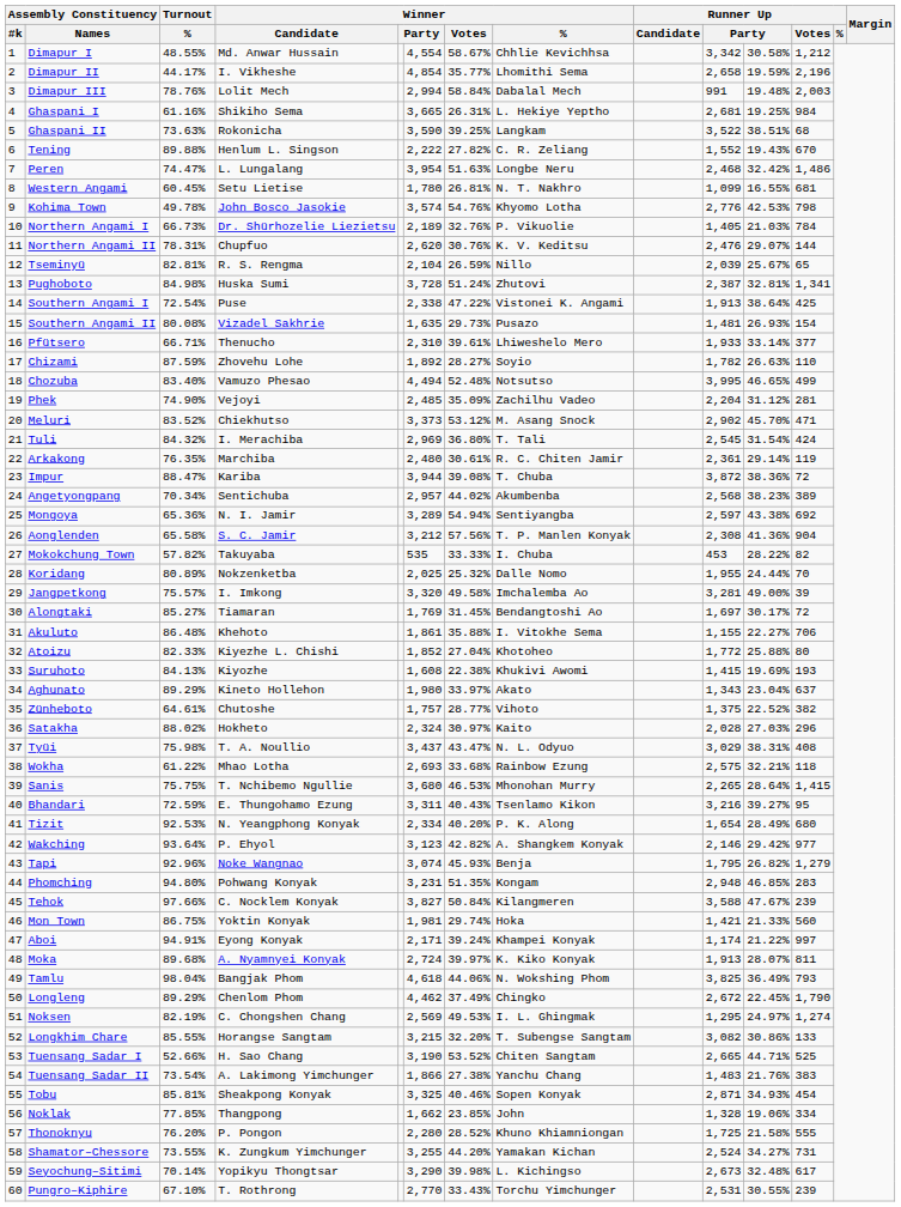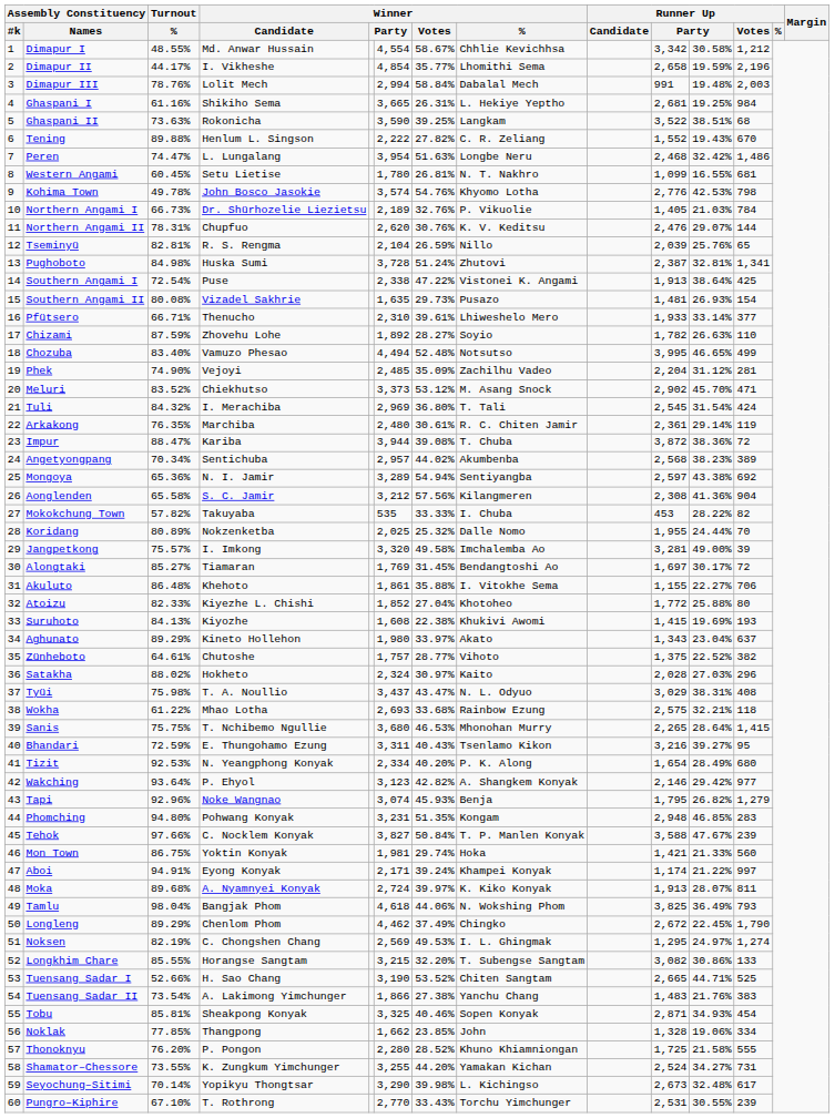 <table class="wikitable sortable">
 <tr>
 <th colspan="2">Assembly Constituency</th>
 <th>Turnout</th>
 <th colspan="5">Winner</th>
 <th colspan="5">Runner Up</th>
 <th rowspan="2" data-sort-type=number>Margin</th>
 </tr>
 <tr>
 <th>#k</th>
 <th>Names</th>
 <th>%</th>
 <th>Candidate</th>
 <th colspan="2">Party</th>
 <th data-sort-type=number>Votes</th>
 <th>%</th>
 <th>Candidate</th>
 <th colspan="2">Party</th>
 <th data-sort-type=number>Votes</th>
 <th>%</th>
 </tr>
 <tr>
 <td>1</td>
 <td><a href='#'>Dimapur I</a></td>
 <td>48.55%</td>
 <td>Md. Anwar Hussain</td>
 <td></td>
 <td>4,554</td>
 <td>58.67%</td>
 <td>Chhlie Kevichhsa</td>
 <td></td>
 <td>3,342</td>
 <td>30.58%</td>
 <td>1,212</td>
 </tr>
 <tr>
 <td>2</td>
 <td><a href='#'>Dimapur II</a></td>
 <td>44.17%</td>
 <td>I. Vikheshe</td>
 <td></td>
 <td>4,854</td>
 <td>35.77%</td>
 <td>Lhomithi Sema</td>
 <td></td>
 <td>2,658</td>
 <td>19.59%</td>
 <td>2,196</td>
 </tr>
 <tr>
 <td>3</td>
 <td><a href='#'>Dimapur III</a></td>
 <td>78.76%</td>
 <td>Lolit Mech</td>
 <td></td>
 <td>2,994</td>
 <td>58.84%</td>
 <td>Dabalal Mech</td>
 <td></td>
 <td>991</td>
 <td>19.48%</td>
 <td>2,003</td>
 </tr>
 <tr>
 <td>4</td>
 <td><a href='#'>Ghaspani I</a></td>
 <td>61.16%</td>
 <td>Shikiho Sema</td>
 <td></td>
 <td>3,665</td>
 <td>26.31%</td>
 <td>L. Hekiye Yeptho</td>
 <td></td>
 <td>2,681</td>
 <td>19.25%</td>
 <td>984</td>
 </tr>
 <tr>
 <td>5</td>
 <td><a href='#'>Ghaspani II</a></td>
 <td>73.63%</td>
 <td>Rokonicha</td>
 <td></td>
 <td>3,590</td>
 <td>39.25%</td>
 <td>Langkam</td>
 <td></td>
 <td>3,522</td>
 <td>38.51%</td>
 <td>68</td>
 </tr>
 <tr>
 <td>6</td>
 <td><a href='#'>Tening</a></td>
 <td>89.88%</td>
 <td>Henlum L. Singson</td>
 <td></td>
 <td>2,222</td>
 <td>27.82%</td>
 <td>C. R. Zeliang</td>
 <td></td>
 <td>1,552</td>
 <td>19.43%</td>
 <td>670</td>
 </tr>
 <tr>
 <td>7</td>
 <td><a href='#'>Peren</a></td>
 <td>74.47%</td>
 <td>L. Lungalang</td>
 <td></td>
 <td>3,954</td>
 <td>51.63%</td>
 <td>Longbe Neru</td>
 <td></td>
 <td>2,468</td>
 <td>32.42%</td>
 <td>1,486</td>
 </tr>
 <tr>
 <td>8</td>
 <td><a href='#'>Western Angami</a></td>
 <td>60.45%</td>
 <td>Setu Lietise</td>
 <td></td>
 <td>1,780</td>
 <td>26.81%</td>
 <td>N. T. Nakhro</td>
 <td></td>
 <td>1,099</td>
 <td>16.55%</td>
 <td>681</td>
 </tr>
 <tr>
 <td>9</td>
 <td><a href='#'>Kohima Town</a></td>
 <td>49.78%</td>
 <td><a href='#'>John Bosco Jasokie</a></td>
 <td></td>
 <td>3,574</td>
 <td>54.76%</td>
 <td>Khyomo Lotha</td>
 <td></td>
 <td>2,776</td>
 <td>42.53%</td>
 <td>798</td>
 </tr>
 <tr>
 <td>10</td>
 <td><a href='#'>Northern Angami I</a></td>
 <td>66.73%</td>
 <td><a href='#'>Dr. Shürhozelie Liezietsu</a></td>
 <td></td>
 <td>2,189</td>
 <td>32.76%</td>
 <td>P. Vikuolie</td>
 <td></td>
 <td>1,405</td>
 <td>21.03%</td>
 <td>784</td>
 </tr>
 <tr>
 <td>11</td>
 <td><a href='#'>Northern Angami II</a></td>
 <td>78.31%</td>
 <td>Chupfuo</td>
 <td></td>
 <td>2,620</td>
 <td>30.76%</td>
 <td>K. V. Keditsu</td>
 <td></td>
 <td>2,476</td>
 <td>29.07%</td>
 <td>144</td>
 </tr>
 <tr>
 <td>12</td>
 <td><a href='#'>Tseminyü</a></td>
 <td>82.81%</td>
 <td>R. S. Rengma</td>
 <td></td>
 <td>2,104</td>
 <td>26.59%</td>
 <td>Nillo</td>
 <td></td>
 <td>2,039</td>
-<td>25.67%</td>
+<td>25.76%</td>
 <td>65</td>
 </tr>
 <tr>
 <td>13</td>
 <td><a href='#'>Pughoboto</a></td>
 <td>84.98%</td>
 <td>Huska Sumi</td>
 <td></td>
 <td>3,728</td>
 <td>51.24%</td>
 <td>Zhutovi</td>
 <td></td>
 <td>2,387</td>
 <td>32.81%</td>
 <td>1,341</td>
 </tr>
 <tr>
 <td>14</td>
 <td><a href='#'>Southern Angami I</a></td>
 <td>72.54%</td>
 <td>Puse</td>
 <td></td>
 <td>2,338</td>
 <td>47.22%</td>
 <td>Vistonei K. Angami</td>
 <td></td>
 <td>1,913</td>
 <td>38.64%</td>
 <td>425</td>
 </tr>
 <tr>
 <td>15</td>
 <td><a href='#'>Southern Angami II</a></td>
 <td>80.08%</td>
 <td><a href='#'>Vizadel Sakhrie</a></td>
 <td></td>
 <td>1,635</td>
 <td>29.73%</td>
 <td>Pusazo</td>
 <td></td>
 <td>1,481</td>
 <td>26.93%</td>
 <td>154</td>
 </tr>
 <tr>
 <td>16</td>
 <td><a href='#'>Pfütsero</a></td>
 <td>66.71%</td>
 <td>Thenucho</td>
 <td></td>
 <td>2,310</td>
 <td>39.61%</td>
 <td>Lhiweshelo Mero</td>
 <td></td>
 <td>1,933</td>
 <td>33.14%</td>
 <td>377</td>
 </tr>
 <tr>
 <td>17</td>
 <td><a href='#'>Chizami</a></td>
 <td>87.59%</td>
 <td>Zhovehu Lohe</td>
 <td></td>
 <td>1,892</td>
 <td>28.27%</td>
 <td>Soyio</td>
 <td></td>
 <td>1,782</td>
 <td>26.63%</td>
 <td>110</td>
 </tr>
 <tr>
 <td>18</td>
 <td><a href='#'>Chozuba</a></td>
 <td>83.40%</td>
 <td>Vamuzo Phesao</td>
 <td></td>
 <td>4,494</td>
 <td>52.48%</td>
 <td>Notsutso</td>
 <td></td>
 <td>3,995</td>
 <td>46.65%</td>
 <td>499</td>
 </tr>
 <tr>
 <td>19</td>
 <td><a href='#'>Phek</a></td>
 <td>74.90%</td>
 <td>Vejoyi</td>
 <td></td>
 <td>2,485</td>
 <td>35.09%</td>
 <td>Zachilhu Vadeo</td>
 <td></td>
 <td>2,204</td>
 <td>31.12%</td>
 <td>281</td>
 </tr>
 <tr>
 <td>20</td>
 <td><a href='#'>Meluri</a></td>
 <td>83.52%</td>
 <td>Chiekhutso</td>
 <td></td>
 <td>3,373</td>
 <td>53.12%</td>
 <td>M. Asang Snock</td>
 <td></td>
 <td>2,902</td>
 <td>45.70%</td>
 <td>471</td>
 </tr>
 <tr>
 <td>21</td>
 <td><a href='#'>Tuli</a></td>
 <td>84.32%</td>
 <td>I. Merachiba</td>
 <td></td>
 <td>2,969</td>
 <td>36.80%</td>
 <td>T. Tali</td>
 <td></td>
 <td>2,545</td>
 <td>31.54%</td>
 <td>424</td>
 </tr>
 <tr>
 <td>22</td>
 <td><a href='#'>Arkakong</a></td>
 <td>76.35%</td>
 <td>Marchiba</td>
 <td></td>
 <td>2,480</td>
 <td>30.61%</td>
 <td>R. C. Chiten Jamir</td>
 <td></td>
 <td>2,361</td>
 <td>29.14%</td>
 <td>119</td>
 </tr>
 <tr>
 <td>23</td>
 <td><a href='#'>Impur</a></td>
 <td>88.47%</td>
 <td>Kariba</td>
 <td></td>
 <td>3,944</td>
 <td>39.08%</td>
 <td>T. Chuba</td>
 <td></td>
 <td>3,872</td>
 <td>38.36%</td>
 <td>72</td>
 </tr>
 <tr>
 <td>24</td>
 <td><a href='#'>Angetyongpang</a></td>
 <td>70.34%</td>
 <td>Sentichuba</td>
 <td></td>
 <td>2,957</td>
 <td>44.02%</td>
 <td>Akumbenba</td>
 <td></td>
 <td>2,568</td>
 <td>38.23%</td>
 <td>389</td>
 </tr>
 <tr>
 <td>25</td>
 <td><a href='#'>Mongoya</a></td>
 <td>65.36%</td>
 <td>N. I. Jamir</td>
 <td></td>
 <td>3,289</td>
 <td>54.94%</td>
 <td>Sentiyangba</td>
 <td></td>
 <td>2,597</td>
 <td>43.38%</td>
 <td>692</td>
 </tr>
 <tr>
 <td>26</td>
 <td><a href='#'>Aonglenden</a></td>
 <td>65.58%</td>
 <td><a href='#'>S. C. Jamir</a></td>
 <td></td>
 <td>3,212</td>
 <td>57.56%</td>
-<td>T. P. Manlen Konyak</td>
+<td>Kilangmeren</td>
 <td></td>
 <td>2,308</td>
 <td>41.36%</td>
 <td>904</td>
 </tr>
 <tr>
 <td>27</td>
 <td><a href='#'>Mokokchung Town</a></td>
 <td>57.82%</td>
 <td>Takuyaba</td>
 <td></td>
 <td>535</td>
 <td>33.33%</td>
 <td>I. Chuba</td>
 <td></td>
 <td>453</td>
 <td>28.22%</td>
 <td>82</td>
 </tr>
 <tr>
 <td>28</td>
 <td><a href='#'>Koridang</a></td>
 <td>80.89%</td>
 <td>Nokzenketba</td>
 <td></td>
 <td>2,025</td>
 <td>25.32%</td>
 <td>Dalle Nomo</td>
 <td></td>
 <td>1,955</td>
 <td>24.44%</td>
 <td>70</td>
 </tr>
 <tr>
 <td>29</td>
 <td><a href='#'>Jangpetkong</a></td>
 <td>75.57%</td>
 <td>I. Imkong</td>
 <td></td>
 <td>3,320</td>
 <td>49.58%</td>
 <td>Imchalemba Ao</td>
 <td></td>
 <td>3,281</td>
 <td>49.00%</td>
 <td>39</td>
 </tr>
 <tr>
 <td>30</td>
 <td><a href='#'>Alongtaki</a></td>
 <td>85.27%</td>
 <td>Tiamaran</td>
 <td></td>
 <td>1,769</td>
 <td>31.45%</td>
 <td>Bendangtoshi Ao</td>
 <td></td>
 <td>1,697</td>
 <td>30.17%</td>
 <td>72</td>
 </tr>
 <tr>
 <td>31</td>
 <td><a href='#'>Akuluto</a></td>
 <td>86.48%</td>
 <td>Khehoto</td>
 <td></td>
 <td>1,861</td>
 <td>35.88%</td>
 <td>I. Vitokhe Sema</td>
 <td></td>
 <td>1,155</td>
 <td>22.27%</td>
 <td>706</td>
 </tr>
 <tr>
 <td>32</td>
 <td><a href='#'>Atoizu</a></td>
 <td>82.33%</td>
 <td>Kiyezhe L. Chishi</td>
 <td></td>
 <td>1,852</td>
 <td>27.04%</td>
 <td>Khotoheo</td>
 <td></td>
 <td>1,772</td>
 <td>25.88%</td>
 <td>80</td>
 </tr>
 <tr>
 <td>33</td>
 <td><a href='#'>Suruhoto</a></td>
 <td>84.13%</td>
 <td>Kiyozhe</td>
 <td></td>
 <td>1,608</td>
 <td>22.38%</td>
 <td>Khukivi Awomi</td>
 <td></td>
 <td>1,415</td>
 <td>19.69%</td>
 <td>193</td>
 </tr>
 <tr>
 <td>34</td>
 <td><a href='#'>Aghunato</a></td>
 <td>89.29%</td>
 <td>Kineto Hollehon</td>
 <td></td>
 <td>1,980</td>
 <td>33.97%</td>
 <td>Akato</td>
 <td></td>
 <td>1,343</td>
 <td>23.04%</td>
 <td>637</td>
 </tr>
 <tr>
 <td>35</td>
 <td><a href='#'>Zünheboto</a></td>
 <td>64.61%</td>
 <td>Chutoshe</td>
 <td></td>
 <td>1,757</td>
 <td>28.77%</td>
 <td>Vihoto</td>
 <td></td>
 <td>1,375</td>
 <td>22.52%</td>
 <td>382</td>
 </tr>
 <tr>
 <td>36</td>
 <td><a href='#'>Satakha</a></td>
 <td>88.02%</td>
 <td>Hokheto</td>
 <td></td>
 <td>2,324</td>
 <td>30.97%</td>
 <td>Kaito</td>
 <td></td>
 <td>2,028</td>
 <td>27.03%</td>
 <td>296</td>
 </tr>
 <tr>
 <td>37</td>
 <td><a href='#'>Tyüi</a></td>
 <td>75.98%</td>
 <td>T. A. Noullio</td>
 <td></td>
 <td>3,437</td>
 <td>43.47%</td>
 <td>N. L. Odyuo</td>
 <td></td>
 <td>3,029</td>
 <td>38.31%</td>
 <td>408</td>
 </tr>
 <tr>
 <td>38</td>
 <td><a href='#'>Wokha</a></td>
 <td>61.22%</td>
 <td>Mhao Lotha</td>
 <td></td>
 <td>2,693</td>
 <td>33.68%</td>
 <td>Rainbow Ezung</td>
 <td></td>
 <td>2,575</td>
 <td>32.21%</td>
 <td>118</td>
 </tr>
 <tr>
 <td>39</td>
 <td><a href='#'>Sanis</a></td>
 <td>75.75%</td>
 <td>T. Nchibemo Ngullie</td>
 <td></td>
 <td>3,680</td>
 <td>46.53%</td>
 <td>Mhonohan Murry</td>
 <td></td>
 <td>2,265</td>
 <td>28.64%</td>
 <td>1,415</td>
 </tr>
 <tr>
 <td>40</td>
 <td><a href='#'>Bhandari</a></td>
 <td>72.59%</td>
 <td>E. Thungohamo Ezung</td>
 <td></td>
 <td>3,311</td>
 <td>40.43%</td>
 <td>Tsenlamo Kikon</td>
 <td></td>
 <td>3,216</td>
 <td>39.27%</td>
 <td>95</td>
 </tr>
 <tr>
 <td>41</td>
 <td><a href='#'>Tizit</a></td>
 <td>92.53%</td>
 <td>N. Yeangphong Konyak</td>
 <td></td>
 <td>2,334</td>
 <td>40.20%</td>
 <td>P. K. Along</td>
 <td></td>
 <td>1,654</td>
 <td>28.49%</td>
 <td>680</td>
 </tr>
 <tr>
 <td>42</td>
 <td><a href='#'>Wakching</a></td>
 <td>93.64%</td>
 <td>P. Ehyol</td>
 <td></td>
 <td>3,123</td>
 <td>42.82%</td>
 <td>A. Shangkem Konyak</td>
 <td></td>
 <td>2,146</td>
 <td>29.42%</td>
 <td>977</td>
 </tr>
 <tr>
 <td>43</td>
 <td><a href='#'>Tapi</a></td>
 <td>92.96%</td>
 <td><a href='#'>Noke Wangnao</a></td>
 <td></td>
 <td>3,074</td>
 <td>45.93%</td>
 <td>Benja</td>
 <td></td>
 <td>1,795</td>
 <td>26.82%</td>
 <td>1,279</td>
 </tr>
 <tr>
 <td>44</td>
 <td><a href='#'>Phomching</a></td>
 <td>94.80%</td>
 <td>Pohwang Konyak</td>
 <td></td>
 <td>3,231</td>
 <td>51.35%</td>
 <td>Kongam</td>
 <td></td>
 <td>2,948</td>
 <td>46.85%</td>
 <td>283</td>
 </tr>
 <tr>
 <td>45</td>
 <td><a href='#'>Tehok</a></td>
 <td>97.66%</td>
 <td>C. Nocklem Konyak</td>
 <td></td>
 <td>3,827</td>
 <td>50.84%</td>
-<td>Kilangmeren</td>
+<td>T. P. Manlen Konyak</td>
 <td></td>
 <td>3,588</td>
 <td>47.67%</td>
 <td>239</td>
 </tr>
 <tr>
 <td>46</td>
 <td><a href='#'>Mon Town</a></td>
 <td>86.75%</td>
 <td>Yoktin Konyak</td>
 <td></td>
 <td>1,981</td>
 <td>29.74%</td>
 <td>Hoka</td>
 <td></td>
 <td>1,421</td>
 <td>21.33%</td>
 <td>560</td>
 </tr>
 <tr>
 <td>47</td>
 <td><a href='#'>Aboi</a></td>
 <td>94.91%</td>
 <td>Eyong Konyak</td>
 <td></td>
 <td>2,171</td>
 <td>39.24%</td>
 <td>Khampei Konyak</td>
 <td></td>
 <td>1,174</td>
 <td>21.22%</td>
 <td>997</td>
 </tr>
 <tr>
 <td>48</td>
 <td><a href='#'>Moka</a></td>
 <td>89.68%</td>
 <td><a href='#'>A. Nyamnyei Konyak</a></td>
 <td></td>
 <td>2,724</td>
 <td>39.97%</td>
 <td>K. Kiko Konyak</td>
 <td></td>
 <td>1,913</td>
 <td>28.07%</td>
 <td>811</td>
 </tr>
 <tr>
 <td>49</td>
 <td><a href='#'>Tamlu</a></td>
 <td>98.04%</td>
 <td>Bangjak Phom</td>
 <td></td>
 <td>4,618</td>
 <td>44.06%</td>
 <td>N. Wokshing Phom</td>
 <td></td>
 <td>3,825</td>
 <td>36.49%</td>
 <td>793</td>
 </tr>
 <tr>
 <td>50</td>
 <td><a href='#'>Longleng</a></td>
 <td>89.29%</td>
 <td>Chenlom Phom</td>
 <td></td>
 <td>4,462</td>
 <td>37.49%</td>
 <td>Chingko</td>
 <td></td>
 <td>2,672</td>
 <td>22.45%</td>
 <td>1,790</td>
 </tr>
 <tr>
 <td>51</td>
 <td><a href='#'>Noksen</a></td>
 <td>82.19%</td>
 <td>C. Chongshen Chang</td>
 <td></td>
 <td>2,569</td>
 <td>49.53%</td>
 <td>I. L. Ghingmak</td>
 <td></td>
 <td>1,295</td>
 <td>24.97%</td>
 <td>1,274</td>
 </tr>
 <tr>
 <td>52</td>
 <td><a href='#'>Longkhim Chare</a></td>
 <td>85.55%</td>
 <td>Horangse Sangtam</td>
 <td></td>
 <td>3,215</td>
 <td>32.20%</td>
 <td>T. Subengse Sangtam</td>
 <td></td>
 <td>3,082</td>
 <td>30.86%</td>
 <td>133</td>
 </tr>
 <tr>
 <td>53</td>
 <td><a href='#'>Tuensang Sadar I</a></td>
 <td>52.66%</td>
 <td>H. Sao Chang</td>
 <td></td>
 <td>3,190</td>
 <td>53.52%</td>
 <td>Chiten Sangtam</td>
 <td></td>
 <td>2,665</td>
 <td>44.71%</td>
 <td>525</td>
 </tr>
 <tr>
 <td>54</td>
 <td><a href='#'>Tuensang Sadar II</a></td>
 <td>73.54%</td>
 <td>A. Lakimong Yimchunger</td>
 <td></td>
 <td>1,866</td>
 <td>27.38%</td>
 <td>Yanchu Chang</td>
 <td></td>
 <td>1,483</td>
 <td>21.76%</td>
 <td>383</td>
 </tr>
 <tr>
 <td>55</td>
 <td><a href='#'>Tobu</a></td>
 <td>85.81%</td>
 <td>Sheakpong Konyak</td>
 <td></td>
 <td>3,325</td>
 <td>40.46%</td>
 <td>Sopen Konyak</td>
 <td></td>
 <td>2,871</td>
 <td>34.93%</td>
 <td>454</td>
 </tr>
 <tr>
 <td>56</td>
 <td><a href='#'>Noklak</a></td>
 <td>77.85%</td>
 <td>Thangpong</td>
 <td></td>
 <td>1,662</td>
 <td>23.85%</td>
 <td>John</td>
 <td></td>
 <td>1,328</td>
 <td>19.06%</td>
 <td>334</td>
 </tr>
 <tr>
 <td>57</td>
 <td><a href='#'>Thonoknyu</a></td>
 <td>76.20%</td>
 <td>P. Pongon</td>
 <td></td>
 <td>2,280</td>
 <td>28.52%</td>
 <td>Khuno Khiamniongan</td>
 <td></td>
 <td>1,725</td>
 <td>21.58%</td>
 <td>555</td>
 </tr>
 <tr>
 <td>58</td>
 <td><a href='#'>Shamator–Chessore</a></td>
 <td>73.55%</td>
 <td>K. Zungkum Yimchunger</td>
 <td></td>
 <td>3,255</td>
 <td>44.20%</td>
 <td>Yamakan Kichan</td>
 <td></td>
 <td>2,524</td>
 <td>34.27%</td>
 <td>731</td>
 </tr>
 <tr>
 <td>59</td>
 <td><a href='#'>Seyochung–Sitimi</a></td>
 <td>70.14%</td>
 <td>Yopikyu Thongtsar</td>
 <td></td>
 <td>3,290</td>
 <td>39.98%</td>
 <td>L. Kichingso</td>
 <td></td>
 <td>2,673</td>
 <td>32.48%</td>
 <td>617</td>
 </tr>
 <tr>
 <td>60</td>
 <td><a href='#'>Pungro–Kiphire</a></td>
 <td>67.10%</td>
 <td>T. Rothrong</td>
 <td></td>
 <td>2,770</td>
 <td>33.43%</td>
 <td>Torchu Yimchunger</td>
 <td></td>
 <td>2,531</td>
 <td>30.55%</td>
 <td>239</td>
 </tr>
 </table>
